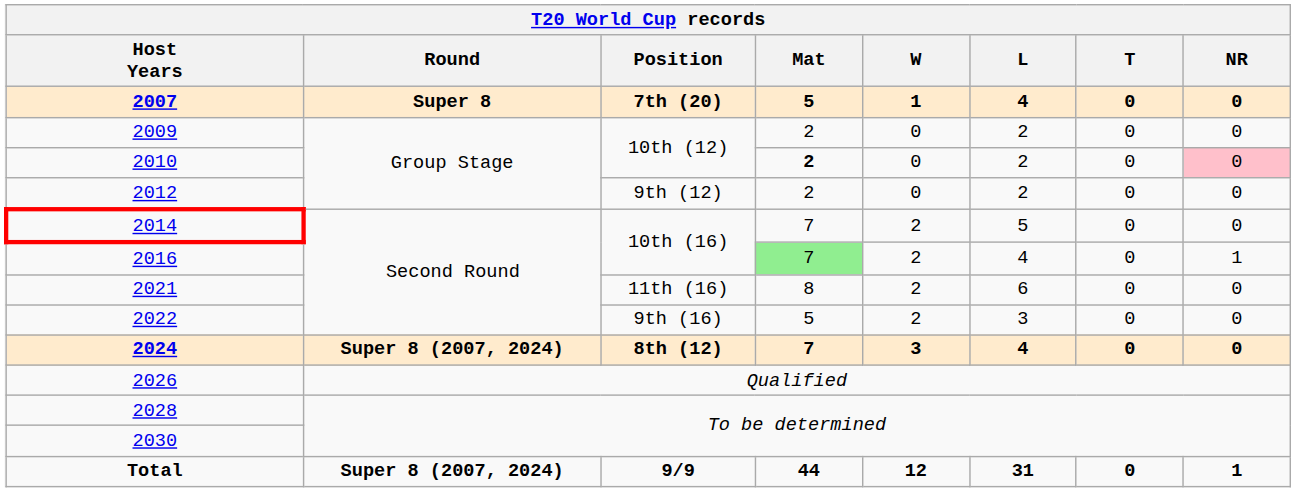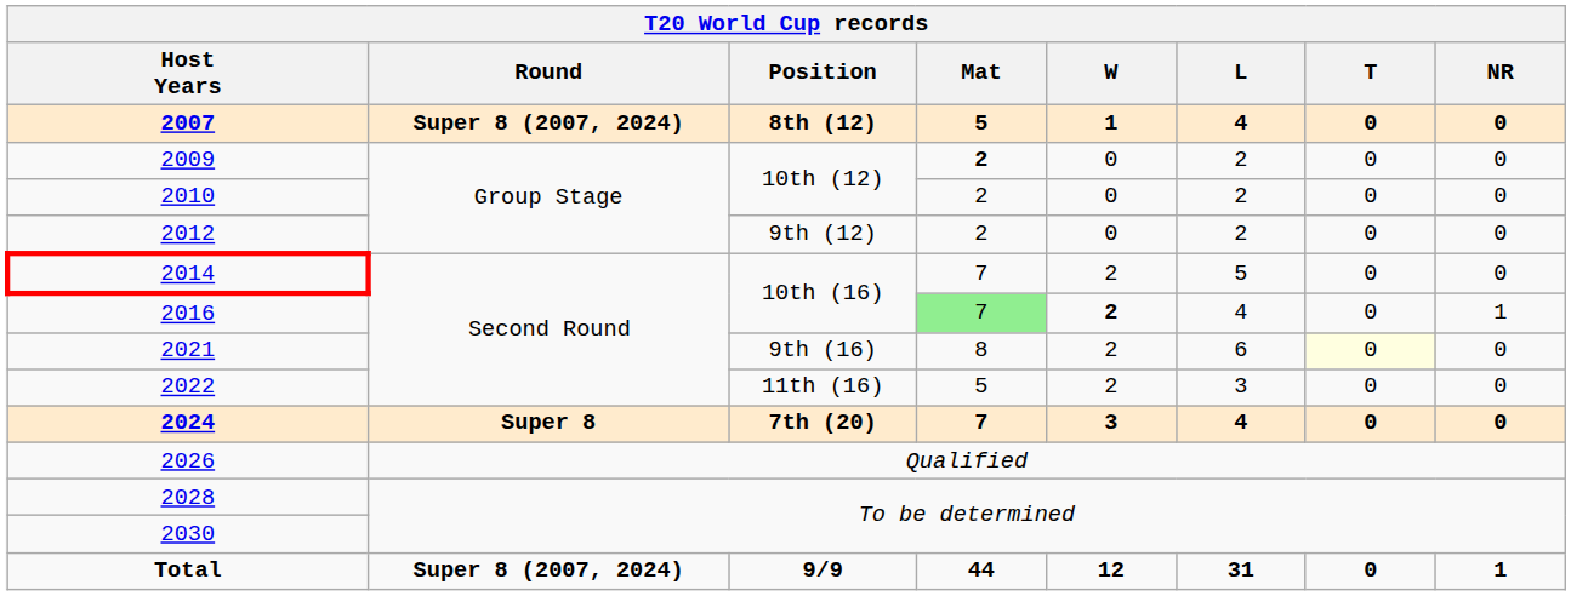 <table class="wikitable" style="text-align: center; width:900px">
 <tr>
 <th colspan="8"><a href='#'>T20 World Cup</a> records</th>
 </tr>
 <tr>
 <th width=150>Host<br>Years</th>
 <th width=150>Round</th>
 <th width=75>Position</th>
 <th width=50>Mat</th>
 <th width=50>W</th>
 <th width=50>L</th>
 <th width=50>T</th>
 <th width=50>NR</th>
 </tr>
 <tr style="background:#ffebcd;">
 <td><strong> <a href='#'>2007</a></strong></td>
-<td><strong>Super 8</strong></td>
-<td><strong>7th (20)</strong></td>
+<td><strong>Super 8 (2007, 2024)</strong></td>
+<td><strong>8th (12)</strong></td>
 <td><strong>5</strong></td>
 <td><strong>1</strong></td>
 <td><strong>4</strong></td>
 <td><strong>0</strong></td>
 <td><strong>0</strong></td>
 </tr>
 <tr>
 <td> <a href='#'>2009</a></td>
 <td rowspan="3">Group Stage</td>
 <td rowspan="2">10th (12)</td>
-<td>2</td>
+<td><strong>2</strong></td>
 <td>0</td>
 <td>2</td>
 <td>0</td>
 <td>0</td>
 </tr>
 <tr>
 <td> <a href='#'>2010</a></td>
-<td><strong>2</strong></td>
+<td>2</td>
 <td>0</td>
 <td>2</td>
 <td>0</td>
-<td style="background: pink;">0</td>
+<td>0</td>
 </tr>
 <tr>
 <td> <a href='#'>2012</a></td>
 <td>9th (12)</td>
 <td>2</td>
 <td>0</td>
 <td>2</td>
 <td>0</td>
 <td>0</td>
 </tr>
 <tr>
 <td style="border: 3px solid red"> <a href='#'>2014</a></td>
 <td rowspan="4">Second Round</td>
 <td rowspan="2">10th (16)</td>
 <td>7</td>
 <td>2</td>
 <td>5</td>
 <td>0</td>
 <td>0</td>
 </tr>
 <tr>
 <td> <a href='#'>2016</a></td>
 <td style="background: lightgreen;">7</td>
-<td>2</td>
+<td><strong>2</strong></td>
 <td>4</td>
 <td>0</td>
 <td>1</td>
 </tr>
 <tr>
 <td> <a href='#'>2021</a></td>
-<td>11th (16)</td>
+<td>9th (16)</td>
 <td>8</td>
 <td>2</td>
 <td>6</td>
-<td>0</td>
+<td style="background: lightyellow;">0</td>
 <td>0</td>
 </tr>
 <tr>
 <td> <a href='#'>2022</a></td>
-<td>9th (16)</td>
+<td>11th (16)</td>
 <td>5</td>
 <td>2</td>
 <td>3</td>
 <td>0</td>
 <td>0</td>
 </tr>
 <tr style="background:#ffebcd;">
 <td><strong>  <a href='#'>2024</a></strong></td>
-<td><strong>Super 8 (2007, 2024)</strong></td>
-<td><strong>8th (12)</strong></td>
+<td><strong>Super 8</strong></td>
+<td><strong>7th (20)</strong></td>
 <td><strong>7</strong></td>
 <td><strong>3</strong></td>
 <td><strong>4</strong></td>
 <td><strong>0</strong></td>
 <td><strong>0</strong></td>
 </tr>
 <tr>
 <td>  <a href='#'>2026</a></td>
 <td colspan="7"><em>Qualified</em></td>
 </tr>
 <tr>
 <td>  <a href='#'>2028</a></td>
 <td colspan="7" rowspan="2"><em>To be determined</em></td>
 </tr>
 <tr>
 <td>    <a href='#'>2030</a></td>
 </tr>
 <tr>
 <td><strong>Total</strong></td>
 <td><strong>Super 8 (2007, 2024)</strong></td>
 <td><strong>9/9</strong></td>
 <td><strong>44</strong></td>
 <td><strong>12</strong></td>
 <td><strong>31</strong></td>
 <td><strong>0</strong></td>
 <td><strong>1</strong></td>
 </tr>
 </table>
